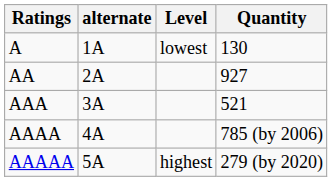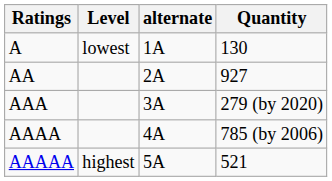 <table class="wikitable sortable">
 <tr>
 <th>Ratings</th>
+<th>Level</th>
 <th>alternate</th>
-<th>Level</th>
 <th>Quantity</th>
 </tr>
 <tr>
 <td>A</td>
+<td>lowest</td>
 <td>1A</td>
-<td>lowest</td>
 <td>130</td>
 </tr>
 <tr>
 <td>AA</td>
+<td></td>
 <td>2A</td>
-<td></td>
 <td>927</td>
 </tr>
 <tr>
 <td>AAA</td>
+<td></td>
 <td>3A</td>
-<td></td>
-<td>521</td>
+<td>279 (by 2020)</td>
 </tr>
 <tr>
 <td>AAAA</td>
+<td></td>
 <td>4A</td>
-<td></td>
 <td>785 (by 2006)</td>
 </tr>
 <tr>
 <td><a href='#'>AAAAA</a></td>
+<td>highest</td>
 <td>5A</td>
-<td>highest</td>
-<td>279 (by 2020)</td>
+<td>521</td>
 </tr>
 </table>
